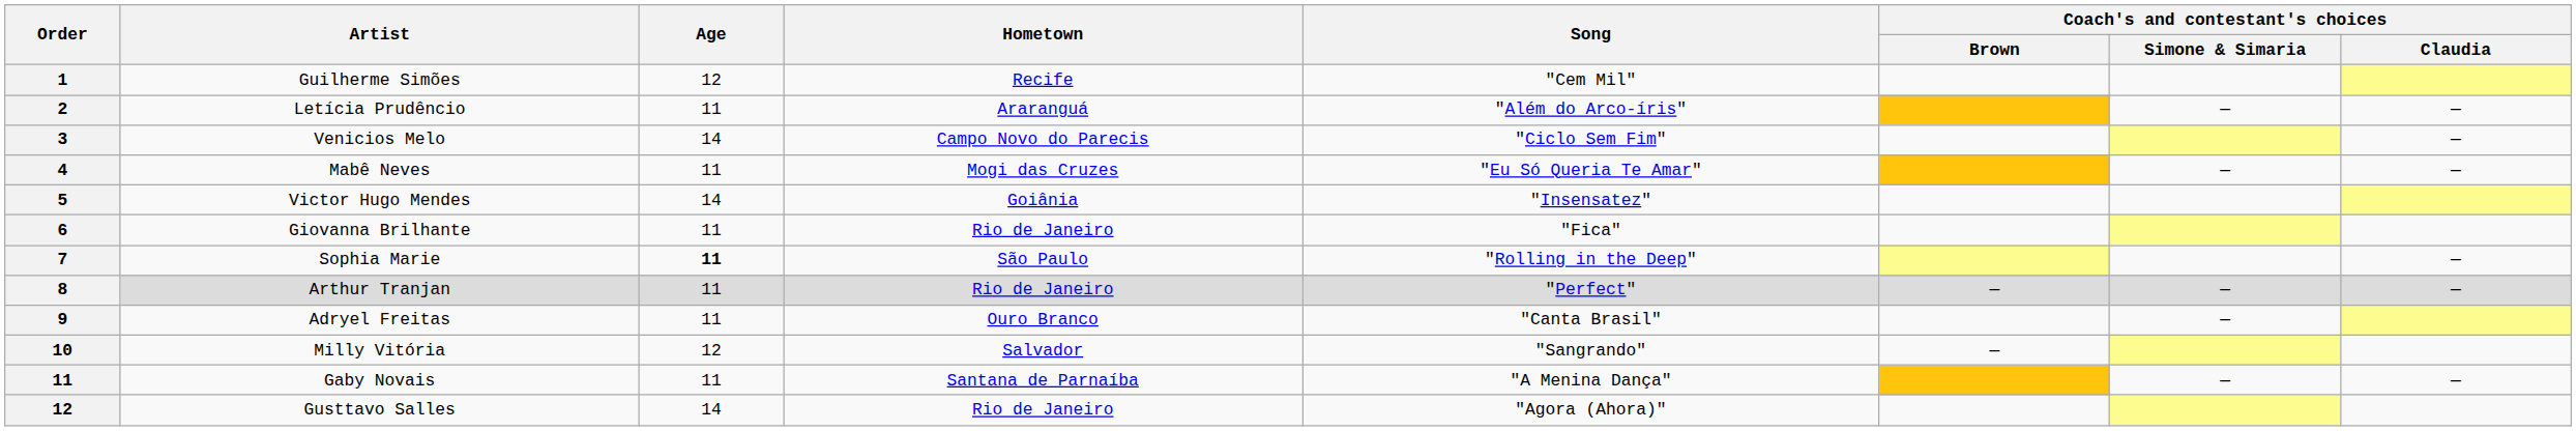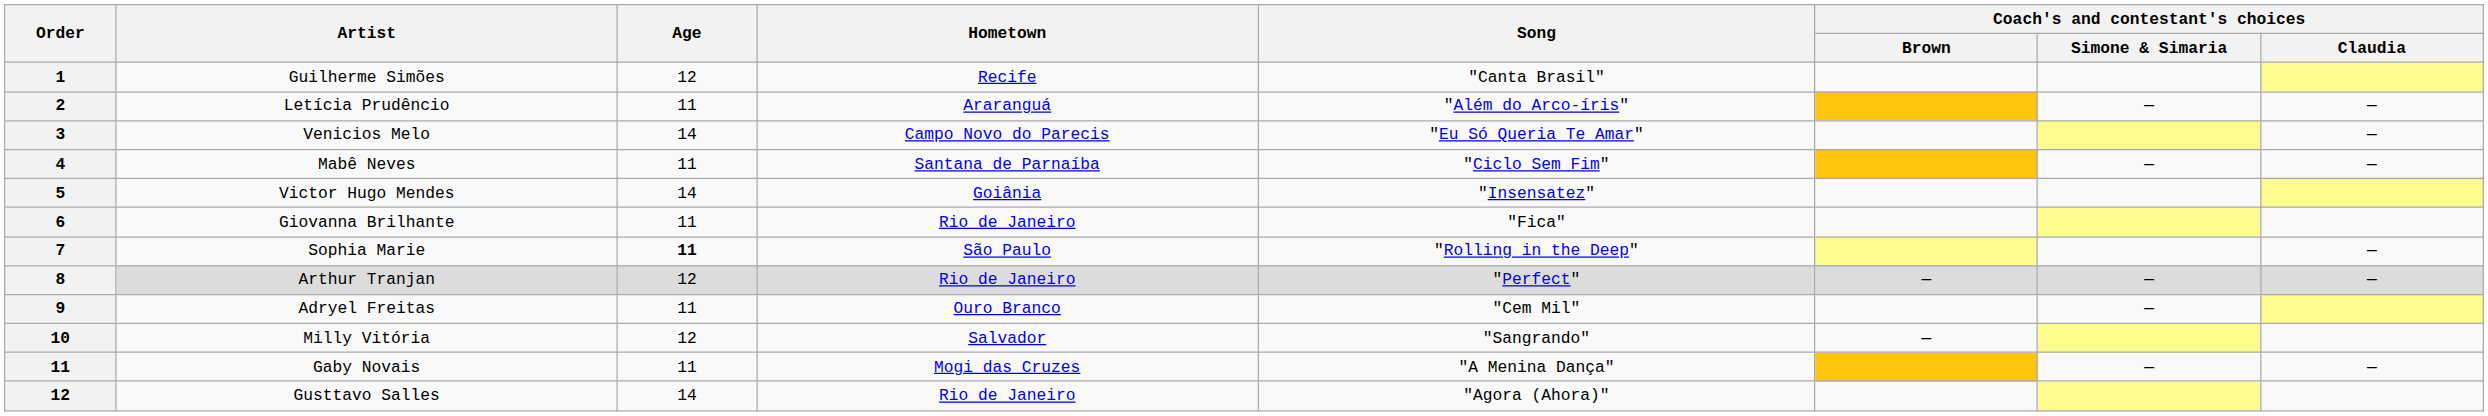 <table class="wikitable" style="text-align:center; line-height:17px; width:100%;">
 <tr>
 <th scope="col" rowspan=2 width="04%">Order</th>
 <th scope="col" rowspan=2 width="18%">Artist</th>
 <th scope="col" rowspan=2 width="05%">Age</th>
 <th scope="col" rowspan=2 width="18%">Hometown</th>
 <th scope="col" rowspan=2 width="20%">Song</th>
 <th scope="col" colspan=3 width="24%">Coach's and contestant's choices</th>
 </tr>
 <tr>
 <th width="08%">Brown</th>
 <th width="08%">Simone & Simaria</th>
 <th width="08%">Claudia</th>
 </tr>
 <tr>
 <th>1</th>
 <td>Guilherme Simões</td>
 <td>12</td>
 <td><a href='#'>Recife</a></td>
-<td>"Cem Mil"</td>
+<td>"Canta Brasil"</td>
 <td><strong></strong></td>
 <td><strong></strong></td>
 <td bgcolor=FDFC8F><strong></strong></td>
 </tr>
 <tr>
 <th>2</th>
 <td>Letícia Prudêncio</td>
 <td>11</td>
 <td><a href='#'>Araranguá</a></td>
 <td>"<a href='#'>Além do Arco-íris</a>"</td>
 <td bgcolor=FFC40C><strong></strong></td>
 <td>—</td>
 <td>—</td>
 </tr>
 <tr>
 <th>3</th>
 <td>Venicios Melo</td>
 <td>14</td>
 <td><a href='#'>Campo Novo do Parecis</a></td>
-<td>"<a href='#'>Ciclo Sem Fim</a>"</td>
+<td>"<a href='#'>Eu Só Queria Te Amar</a>"</td>
 <td><strong></strong></td>
 <td bgcolor=FDFC8F><strong></strong></td>
 <td>—</td>
 </tr>
 <tr>
 <th>4</th>
 <td>Mabê Neves</td>
 <td>11</td>
-<td><a href='#'>Mogi das Cruzes</a></td>
-<td>"<a href='#'>Eu Só Queria Te Amar</a>"</td>
+<td><a href='#'>Santana de Parnaíba</a></td>
+<td>"<a href='#'>Ciclo Sem Fim</a>"</td>
 <td bgcolor=FFC40C><strong></strong></td>
 <td>—</td>
 <td>—</td>
 </tr>
 <tr>
 <th>5</th>
 <td>Victor Hugo Mendes</td>
 <td>14</td>
 <td><a href='#'>Goiânia</a></td>
 <td>"<a href='#'>Insensatez</a>"</td>
 <td><strong></strong></td>
 <td><strong></strong></td>
 <td bgcolor=FDFC8F><strong></strong></td>
 </tr>
 <tr>
 <th>6</th>
 <td>Giovanna Brilhante</td>
 <td>11</td>
 <td><a href='#'>Rio de Janeiro</a></td>
 <td>"Fica"</td>
 <td><strong></strong></td>
 <td bgcolor=FDFC8F><strong></strong></td>
 <td><strong></strong></td>
 </tr>
 <tr>
 <th>7</th>
 <td>Sophia Marie</td>
 <td><strong>11</strong></td>
 <td><a href='#'>São Paulo</a></td>
 <td>"<a href='#'>Rolling in the Deep</a>"</td>
 <td bgcolor=FDFC8F><strong></strong></td>
 <td><strong></strong></td>
 <td>—</td>
 </tr>
 <tr bgcolor=DCDCDC>
 <th>8</th>
 <td>Arthur Tranjan</td>
-<td>11</td>
+<td>12</td>
 <td><a href='#'>Rio de Janeiro</a></td>
 <td>"<a href='#'>Perfect</a>"</td>
 <td>—</td>
 <td>—</td>
 <td>—</td>
 </tr>
 <tr>
 <th>9</th>
 <td>Adryel Freitas</td>
 <td>11</td>
 <td><a href='#'>Ouro Branco</a></td>
-<td>"Canta Brasil"</td>
+<td>"Cem Mil"</td>
 <td><strong></strong></td>
 <td>—</td>
 <td bgcolor=FDFC8F><strong></strong></td>
 </tr>
 <tr>
 <th>10</th>
 <td>Milly Vitória</td>
 <td>12</td>
 <td><a href='#'>Salvador</a></td>
 <td>"Sangrando"</td>
 <td>—</td>
 <td bgcolor=FDFC8F><strong></strong></td>
 <td><strong></strong></td>
 </tr>
 <tr>
 <th>11</th>
 <td>Gaby Novais</td>
 <td>11</td>
-<td><a href='#'>Santana de Parnaíba</a></td>
+<td><a href='#'>Mogi das Cruzes</a></td>
 <td>"A Menina Dança"</td>
 <td bgcolor=FFC40C><strong></strong></td>
 <td>—</td>
 <td>—</td>
 </tr>
 <tr>
 <th>12</th>
 <td>Gusttavo Salles</td>
 <td>14</td>
 <td><a href='#'>Rio de Janeiro</a></td>
 <td>"Agora (Ahora)"</td>
 <td><strong></strong></td>
 <td bgcolor=FDFC8F><strong></strong></td>
 <td><strong></strong></td>
 </tr>
 </table>
